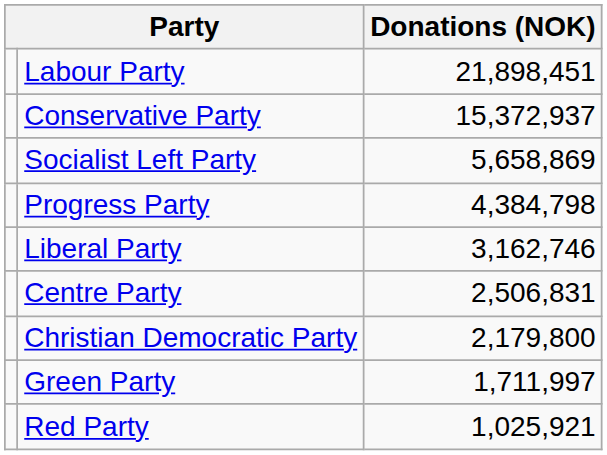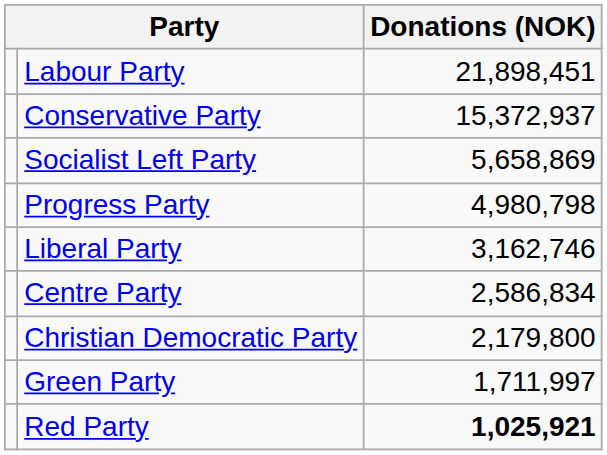 <table class="wikitable">
 <tr>
 <th colspan="2">Party</th>
 <th style="vertical-align:top;">Donations (NOK)</th>
 </tr>
 <tr>
 <td></td>
 <td><a href='#'>Labour Party</a></td>
 <td style="text-align:right;" >21,898,451</td>
 </tr>
 <tr>
 <td></td>
 <td><a href='#'>Conservative Party</a></td>
 <td style="text-align:right;">15,372,937</td>
 </tr>
 <tr>
 <td></td>
 <td><a href='#'>Socialist Left Party</a></td>
 <td style="text-align:right;">5,658,869</td>
 </tr>
 <tr>
 <td></td>
 <td><a href='#'>Progress Party</a></td>
-<td style="text-align:right;">4,384,798</td>
+<td style="text-align:right;">4,980,798</td>
 </tr>
 <tr>
 <td></td>
 <td><a href='#'>Liberal Party</a></td>
 <td style="text-align:right;">3,162,746</td>
 </tr>
 <tr>
 <td></td>
 <td><a href='#'>Centre Party</a></td>
-<td style="text-align:right;">2,506,831</td>
+<td style="text-align:right;">2,586,834</td>
 </tr>
 <tr>
 <td></td>
 <td><a href='#'>Christian Democratic Party</a></td>
 <td style="text-align:right;">2,179,800</td>
 </tr>
 <tr>
 <td></td>
 <td><a href='#'>Green Party</a></td>
 <td style="text-align:right;">1,711,997</td>
 </tr>
 <tr>
 <td></td>
 <td><a href='#'>Red Party</a></td>
-<td style="text-align:right;">1,025,921</td>
+<td style="text-align:right;"><strong>1,025,921</strong></td>
 </tr>
 </table>
